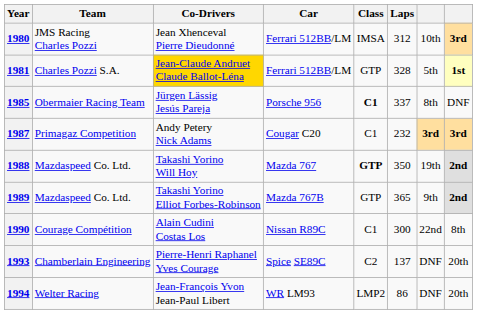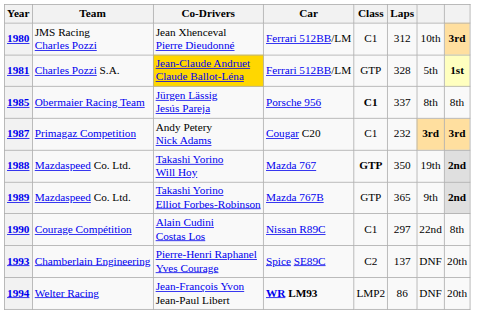 <table class="wikitable" style="text-align:center; font-size:90%; text-align:center;">
 <tr>
 <th>Year</th>
 <th>Team</th>
 <th>Co-Drivers</th>
 <th>Car</th>
 <th>Class</th>
 <th>Laps</th>
 <th></th>
 <th></th>
 </tr>
 <tr>
 <th><a href='#'>1980</a></th>
 <td align="left"> JMS Racing<br> <a href='#'>Charles Pozzi</a></td>
 <td align="left"> Jean Xhenceval<br> <a href='#'>Pierre Dieudonné</a></td>
 <td align="left"><a href='#'>Ferrari 512BB</a>/LM</td>
-<td>IMSA</td>
+<td>C1</td>
 <td>312</td>
 <td>10th</td>
 <td style="background:#FFDF9F;"><strong>3rd</strong></td>
 </tr>
 <tr>
 <th><a href='#'>1981</a></th>
 <td align="left"> <a href='#'>Charles Pozzi</a> S.A.</td>
 <td align="left" style="background: gold;"> <a href='#'>Jean-Claude Andruet</a><br> <a href='#'>Claude Ballot-Léna</a></td>
 <td align="left"><a href='#'>Ferrari 512BB</a>/LM</td>
 <td>GTP</td>
 <td>328</td>
 <td>5th</td>
 <td style="background:#FFFFBF;"><strong>1st</strong></td>
 </tr>
 <tr>
 <th><a href='#'>1985</a></th>
 <td align="left"> <a href='#'>Obermaier Racing Team</a></td>
 <td align="left"> <a href='#'>Jürgen Lässig</a><br> <a href='#'>Jesús Pareja</a></td>
 <td align="left"><a href='#'>Porsche 956</a></td>
 <td><strong>C1</strong></td>
 <td>337</td>
 <td>8th</td>
-<td>DNF</td>
+<td>8th</td>
 </tr>
 <tr>
 <th><a href='#'>1987</a></th>
 <td align="left"> <a href='#'>Primagaz Competition</a></td>
 <td align="left"> Andy Petery<br> <a href='#'>Nick Adams</a></td>
 <td align="left"><a href='#'>Cougar</a> C20</td>
 <td>C1</td>
 <td>232</td>
 <td style="background:#FFDF9F;"><strong>3rd</strong></td>
 <td style="background:#FFDF9F;"><strong>3rd</strong></td>
 </tr>
 <tr>
 <th><a href='#'>1988</a></th>
 <td align="left"> <a href='#'>Mazdaspeed</a> Co. Ltd.</td>
 <td align="left"> <a href='#'>Takashi Yorino</a><br> <a href='#'>Will Hoy</a></td>
 <td align="left"><a href='#'>Mazda 767</a></td>
 <td><strong>GTP</strong></td>
 <td>350</td>
 <td>19th</td>
 <td style="background:#DFDFDF;"><strong>2nd</strong></td>
 </tr>
 <tr>
 <th><a href='#'>1989</a></th>
 <td align="left"> <a href='#'>Mazdaspeed</a> Co. Ltd.</td>
 <td align="left"> <a href='#'>Takashi Yorino</a><br> <a href='#'>Elliot Forbes-Robinson</a></td>
 <td align="left"><a href='#'>Mazda 767B</a></td>
 <td>GTP</td>
 <td>365</td>
 <td>9th</td>
 <td style="background:#DFDFDF;"><strong>2nd</strong></td>
 </tr>
 <tr>
 <th><a href='#'>1990</a></th>
 <td align="left"> <a href='#'>Courage Compétition</a></td>
 <td align="left"> <a href='#'>Alain Cudini</a><br> <a href='#'>Costas Los</a></td>
 <td align="left"><a href='#'>Nissan R89C</a></td>
 <td>C1</td>
-<td>300</td>
+<td>297</td>
 <td>22nd</td>
 <td>8th</td>
 </tr>
 <tr>
 <th><a href='#'>1993</a></th>
 <td align="left"> <a href='#'>Chamberlain Engineering</a></td>
 <td align="left"> <a href='#'>Pierre-Henri Raphanel</a><br> <a href='#'>Yves Courage</a></td>
 <td align="left"><a href='#'>Spice</a> <a href='#'>SE89C</a></td>
 <td>C2</td>
 <td>137</td>
 <td>DNF</td>
 <td>20th</td>
 </tr>
 <tr>
 <th><a href='#'>1994</a></th>
 <td align="left"> <a href='#'>Welter Racing</a></td>
 <td align="left"> <a href='#'>Jean-François Yvon</a><br> Jean-Paul Libert</td>
-<td align="left"><a href='#'>WR</a> LM93</td>
+<td align="left"><strong><a href='#'>WR</a> LM93</strong></td>
 <td>LMP2</td>
 <td>86</td>
 <td>DNF</td>
 <td>20th</td>
 </tr>
 </table>
